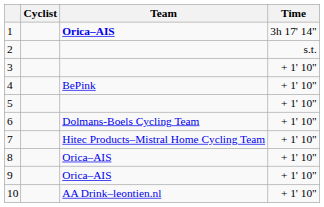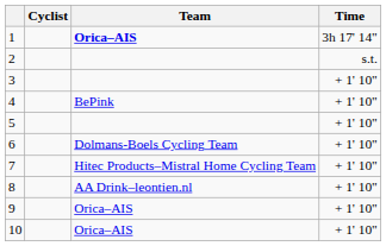 <table class="wikitable">
 <tr>
 <th></th>
 <th>Cyclist</th>
 <th>Team</th>
 <th>Time</th>
 </tr>
 <tr>
 <td>1</td>
 <td></td>
 <td><strong><a href='#'>Orica–AIS</a></strong></td>
 <td align="right">3h 17' 14"</td>
 </tr>
 <tr>
 <td>2</td>
 <td></td>
 <td></td>
 <td align="right">s.t.</td>
 </tr>
 <tr>
 <td>3</td>
 <td></td>
 <td></td>
 <td align="right">+ 1' 10"</td>
 </tr>
 <tr>
 <td>4</td>
 <td></td>
 <td><a href='#'>BePink</a></td>
 <td align="right">+ 1' 10"</td>
 </tr>
 <tr>
 <td>5</td>
 <td></td>
 <td></td>
 <td align="right">+ 1' 10"</td>
 </tr>
 <tr>
 <td>6</td>
 <td></td>
 <td><a href='#'>Dolmans-Boels Cycling Team</a></td>
 <td align="right">+ 1' 10"</td>
 </tr>
 <tr>
 <td>7</td>
 <td></td>
 <td><a href='#'>Hitec Products–Mistral Home Cycling Team</a></td>
 <td align="right">+ 1' 10"</td>
 </tr>
 <tr>
 <td>8</td>
 <td></td>
-<td><a href='#'>Orica–AIS</a></td>
+<td><a href='#'>AA Drink–leontien.nl</a></td>
 <td align="right">+ 1' 10"</td>
 </tr>
 <tr>
 <td>9</td>
 <td></td>
 <td><a href='#'>Orica–AIS</a></td>
 <td align="right">+ 1' 10"</td>
 </tr>
 <tr>
 <td>10</td>
 <td></td>
-<td><a href='#'>AA Drink–leontien.nl</a></td>
+<td><a href='#'>Orica–AIS</a></td>
 <td align="right">+ 1' 10"</td>
 </tr>
 </table>
